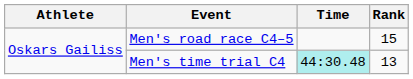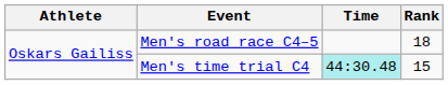 <table class=wikitable style="font-size:90%">
 <tr>
 <th>Athlete</th>
 <th>Event</th>
 <th>Time</th>
 <th>Rank</th>
 </tr>
 <tr align=center>
 <td rowspan=2 align=left><a href='#'>Oskars Gailiss</a></td>
 <td align=left><a href='#'>Men's road race C4–5</a></td>
 <td></td>
-<td>15</td>
+<td>18</td>
 </tr>
 <tr align=center>
 <td align=left><a href='#'>Men's time trial C4</a></td>
 <td style="background: paleturquoise;">44:30.48</td>
-<td>13</td>
+<td>15</td>
 </tr>
 </table>
